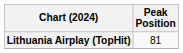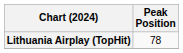 <table class="wikitable plainrowheaders" style="text-align:center">
 <tr>
 <th scope="col">Chart (2024)</th>
 <th scope="col">Peak<br>Position</th>
 </tr>
 <tr>
 <th scope="row">Lithuania Airplay (TopHit)</th>
-<td>81</td>
+<td>78</td>
 </tr>
 <tr>
 </tr>
 </table>
